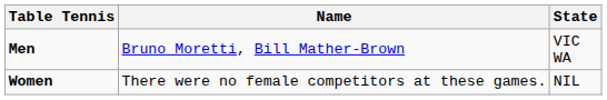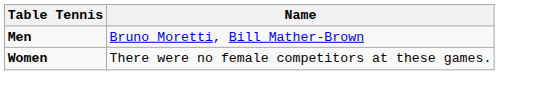 <table class="wikitable">
 <tr>
 <th>Table Tennis</th>
 <th>Name</th>
-<th>State</th>
 </tr>
 <tr>
 <td><strong>Men</strong></td>
 <td><a href='#'>Bruno Moretti</a>, <a href='#'>Bill Mather-Brown</a></td>
-<td>VIC<br>WA</td>
 </tr>
 <tr>
 <td><strong>Women</strong></td>
 <td>There were no female competitors at these games.</td>
-<td>NIL</td>
 </tr>
 </table>
